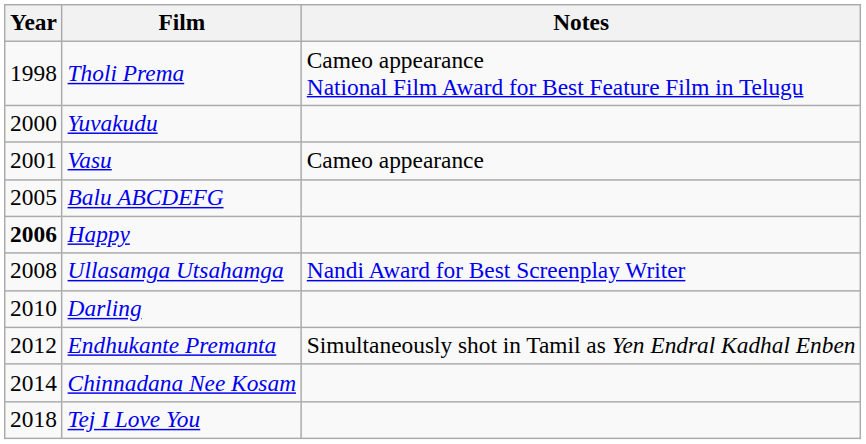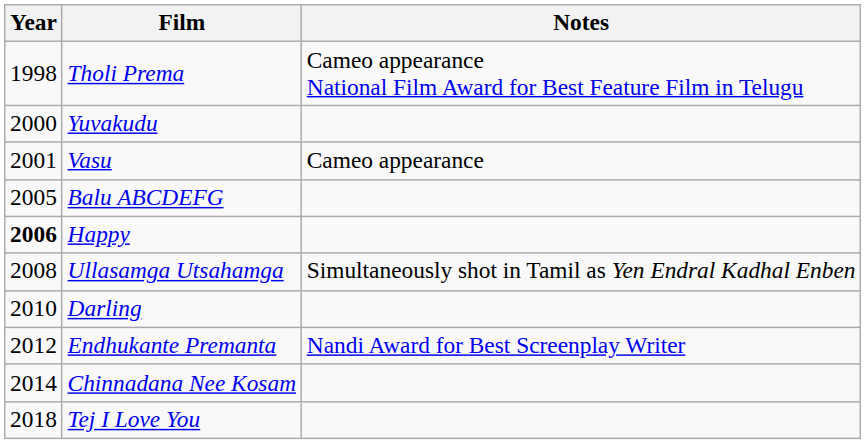 <table class="wikitable sortable">
 <tr>
 <th>Year</th>
 <th>Film</th>
 <th>Notes</th>
 </tr>
 <tr>
 <td>1998</td>
 <td><em><a href='#'>Tholi Prema</a></em></td>
 <td>Cameo appearance<br><a href='#'>National Film Award for Best Feature Film in Telugu</a></td>
 </tr>
 <tr>
 <td>2000</td>
 <td><em><a href='#'>Yuvakudu</a></em></td>
 <td></td>
 </tr>
 <tr>
 <td>2001</td>
 <td><em><a href='#'>Vasu</a></em></td>
 <td>Cameo appearance</td>
 </tr>
 <tr>
 <td>2005</td>
 <td><em><a href='#'>Balu ABCDEFG</a></em></td>
 <td></td>
 </tr>
 <tr>
 <td><strong>2006</strong></td>
 <td><em><a href='#'>Happy</a></em></td>
 <td></td>
 </tr>
 <tr>
 <td>2008</td>
 <td><em><a href='#'>Ullasamga Utsahamga</a></em></td>
-<td><a href='#'>Nandi Award for Best Screenplay Writer</a></td>
+<td>Simultaneously shot in Tamil as <em>Yen Endral Kadhal Enben</em></td>
 </tr>
 <tr>
 <td>2010</td>
 <td><em><a href='#'>Darling</a></em></td>
 <td></td>
 </tr>
 <tr>
 <td>2012</td>
 <td><em><a href='#'>Endhukante Premanta</a></em></td>
-<td>Simultaneously shot in Tamil as <em>Yen Endral Kadhal Enben</em></td>
+<td><a href='#'>Nandi Award for Best Screenplay Writer</a></td>
 </tr>
 <tr>
 <td>2014</td>
 <td><em><a href='#'>Chinnadana Nee Kosam</a></em></td>
 <td></td>
 </tr>
 <tr>
 <td>2018</td>
 <td><em><a href='#'>Tej I Love You</a></em></td>
 <td></td>
 </tr>
 </table>
